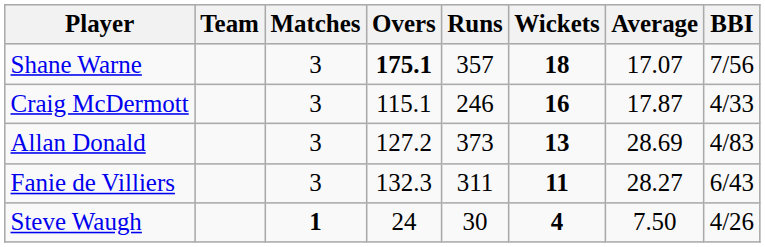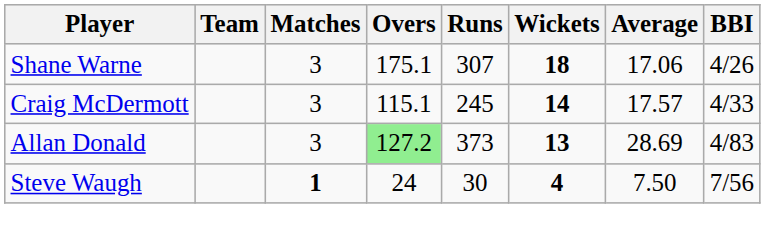 <table class="wikitable" style="text-align:center;">
 <tr>
 <th>Player</th>
 <th>Team</th>
 <th>Matches</th>
 <th>Overs</th>
 <th>Runs</th>
 <th>Wickets</th>
 <th>Average</th>
 <th>BBI</th>
 </tr>
 <tr>
 <td style="text-align:left"><a href='#'>Shane Warne</a></td>
 <td style="text-align:left"></td>
 <td>3</td>
-<td><strong>175.1</strong></td>
-<td>357</td>
+<td>175.1</td>
+<td>307</td>
 <td><strong>18</strong></td>
-<td>17.07</td>
-<td>7/56</td>
+<td>17.06</td>
+<td>4/26</td>
 </tr>
 <tr>
 <td style="text-align:left"><a href='#'>Craig McDermott</a></td>
 <td style="text-align:left"></td>
 <td>3</td>
 <td>115.1</td>
-<td>246</td>
-<td><strong>16</strong></td>
-<td>17.87</td>
+<td>245</td>
+<td><strong>14</strong></td>
+<td>17.57</td>
 <td>4/33</td>
 </tr>
 <tr>
 <td style="text-align:left"><a href='#'>Allan Donald</a></td>
 <td style="text-align:left"></td>
 <td>3</td>
-<td>127.2</td>
+<td style="background: lightgreen;">127.2</td>
 <td>373</td>
 <td><strong>13</strong></td>
 <td>28.69</td>
 <td>4/83</td>
-</tr>
-<tr>
-<td style="text-align:left"><a href='#'>Fanie de Villiers</a></td>
-<td style="text-align:left"></td>
-<td>3</td>
-<td>132.3</td>
-<td>311</td>
-<td><strong>11</strong></td>
-<td>28.27</td>
-<td>6/43</td>
 </tr>
 <tr>
 <td style="text-align:left"><a href='#'>Steve Waugh</a></td>
 <td style="text-align:left"></td>
 <td><strong>1</strong></td>
 <td>24</td>
 <td>30</td>
 <td><strong>4</strong></td>
 <td>7.50</td>
-<td>4/26</td>
+<td>7/56</td>
 </tr>
 </table>
